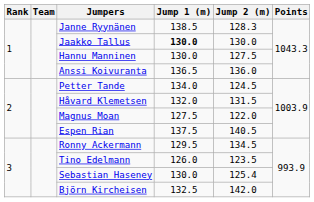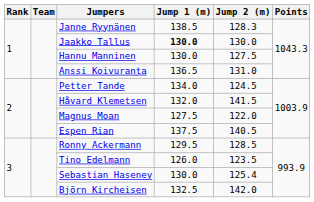 <table class="wikitable">
 <tr>
 <th align=left>Rank</th>
 <th>Team</th>
 <th>Jumpers</th>
 <th align=Center>Jump 1 (m)</th>
 <th>Jump 2 (m)</th>
 <th>Points</th>
 </tr>
 <tr>
 <td align=left rowspan="4">1</td>
 <td align=left rowspan="4"></td>
 <td align=left><a href='#'>Janne Ryynänen</a></td>
 <td align=center>138.5</td>
 <td align=center>128.3</td>
 <td align=center rowspan="4">1043.3</td>
 </tr>
 <tr>
 <td align=left><a href='#'>Jaakko Tallus</a></td>
 <td align=center><strong>130.0</strong></td>
 <td align=center>130.0</td>
 </tr>
 <tr>
 <td align=left><a href='#'>Hannu Manninen</a></td>
 <td align=center>130.0</td>
 <td align=center>127.5</td>
 </tr>
 <tr>
 <td align=left><a href='#'>Anssi Koivuranta</a></td>
 <td align=center>136.5</td>
-<td align=center>136.0</td>
+<td align=center>131.0</td>
 </tr>
 <tr>
 <td align=left rowspan="4">2</td>
 <td align=left rowspan="4"></td>
 <td align=left><a href='#'>Petter Tande</a></td>
 <td align=center>134.0</td>
 <td align=center>124.5</td>
 <td align=center rowspan="4">1003.9</td>
 </tr>
 <tr>
 <td align=left><a href='#'>Håvard Klemetsen</a></td>
 <td align=center>132.0</td>
-<td align=center>131.5</td>
+<td align=center>141.5</td>
 </tr>
 <tr>
 <td align=left><a href='#'>Magnus Moan</a></td>
 <td align=center>127.5</td>
 <td align=center>122.0</td>
 </tr>
 <tr>
 <td align=left><a href='#'>Espen Rian</a></td>
 <td align=center>137.5</td>
 <td align=center>140.5</td>
 </tr>
 <tr>
 <td align=left rowspan="4">3</td>
 <td align=left rowspan="4"></td>
 <td align=left><a href='#'>Ronny Ackermann</a></td>
 <td align=center>129.5</td>
-<td align=center>134.5</td>
+<td align=center>128.5</td>
 <td align=center rowspan="4">993.9</td>
 </tr>
 <tr>
 <td align=left><a href='#'>Tino Edelmann</a></td>
 <td align=center>126.0</td>
 <td align=center>123.5</td>
 </tr>
 <tr>
 <td align=left><a href='#'>Sebastian Haseney</a></td>
 <td align=center>130.0</td>
 <td align=center>125.4</td>
 </tr>
 <tr>
 <td align=left><a href='#'>Björn Kircheisen</a></td>
 <td align=center>132.5</td>
 <td align=center>142.0</td>
 </tr>
 </table>
